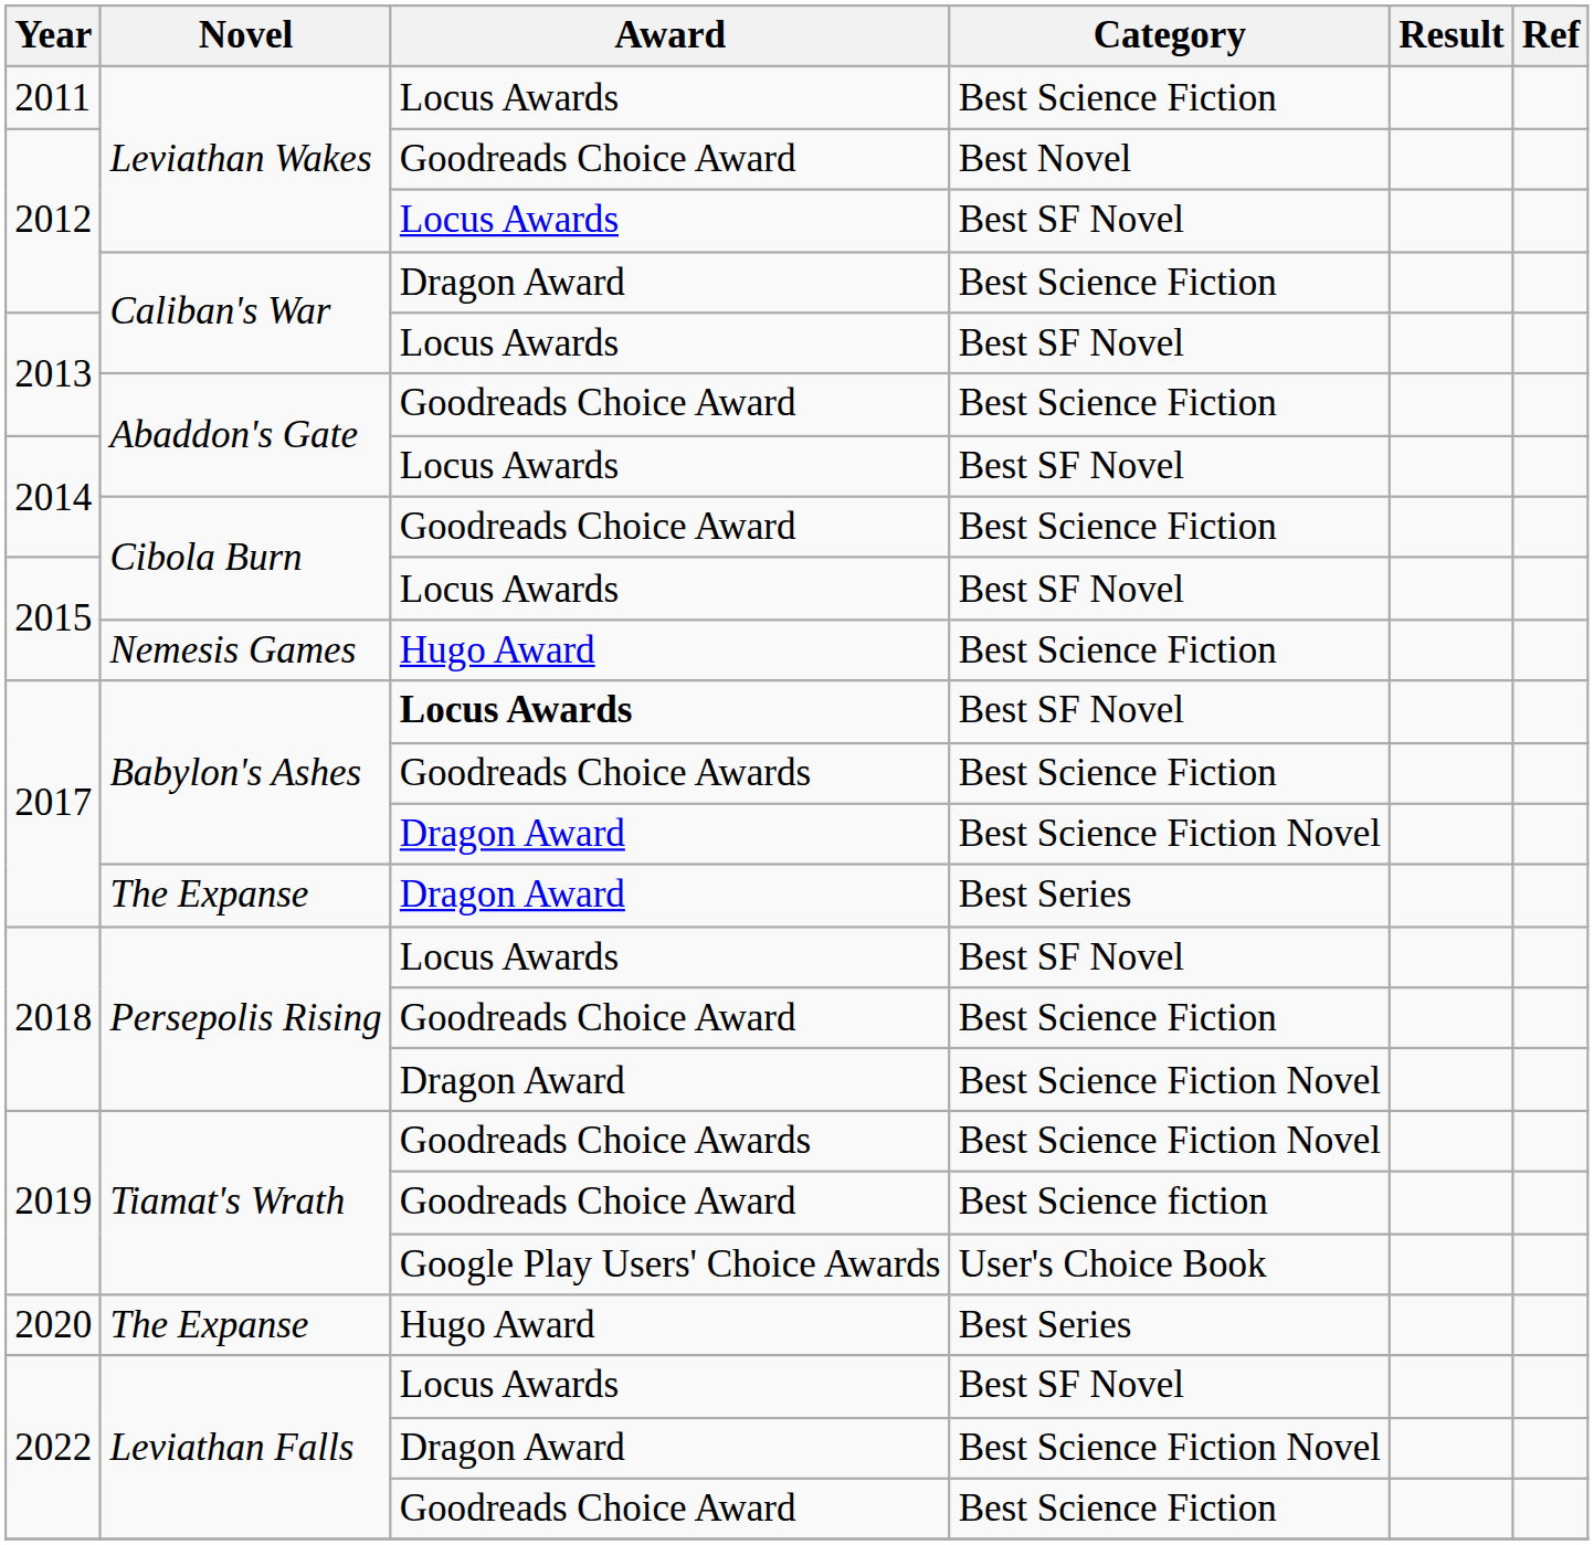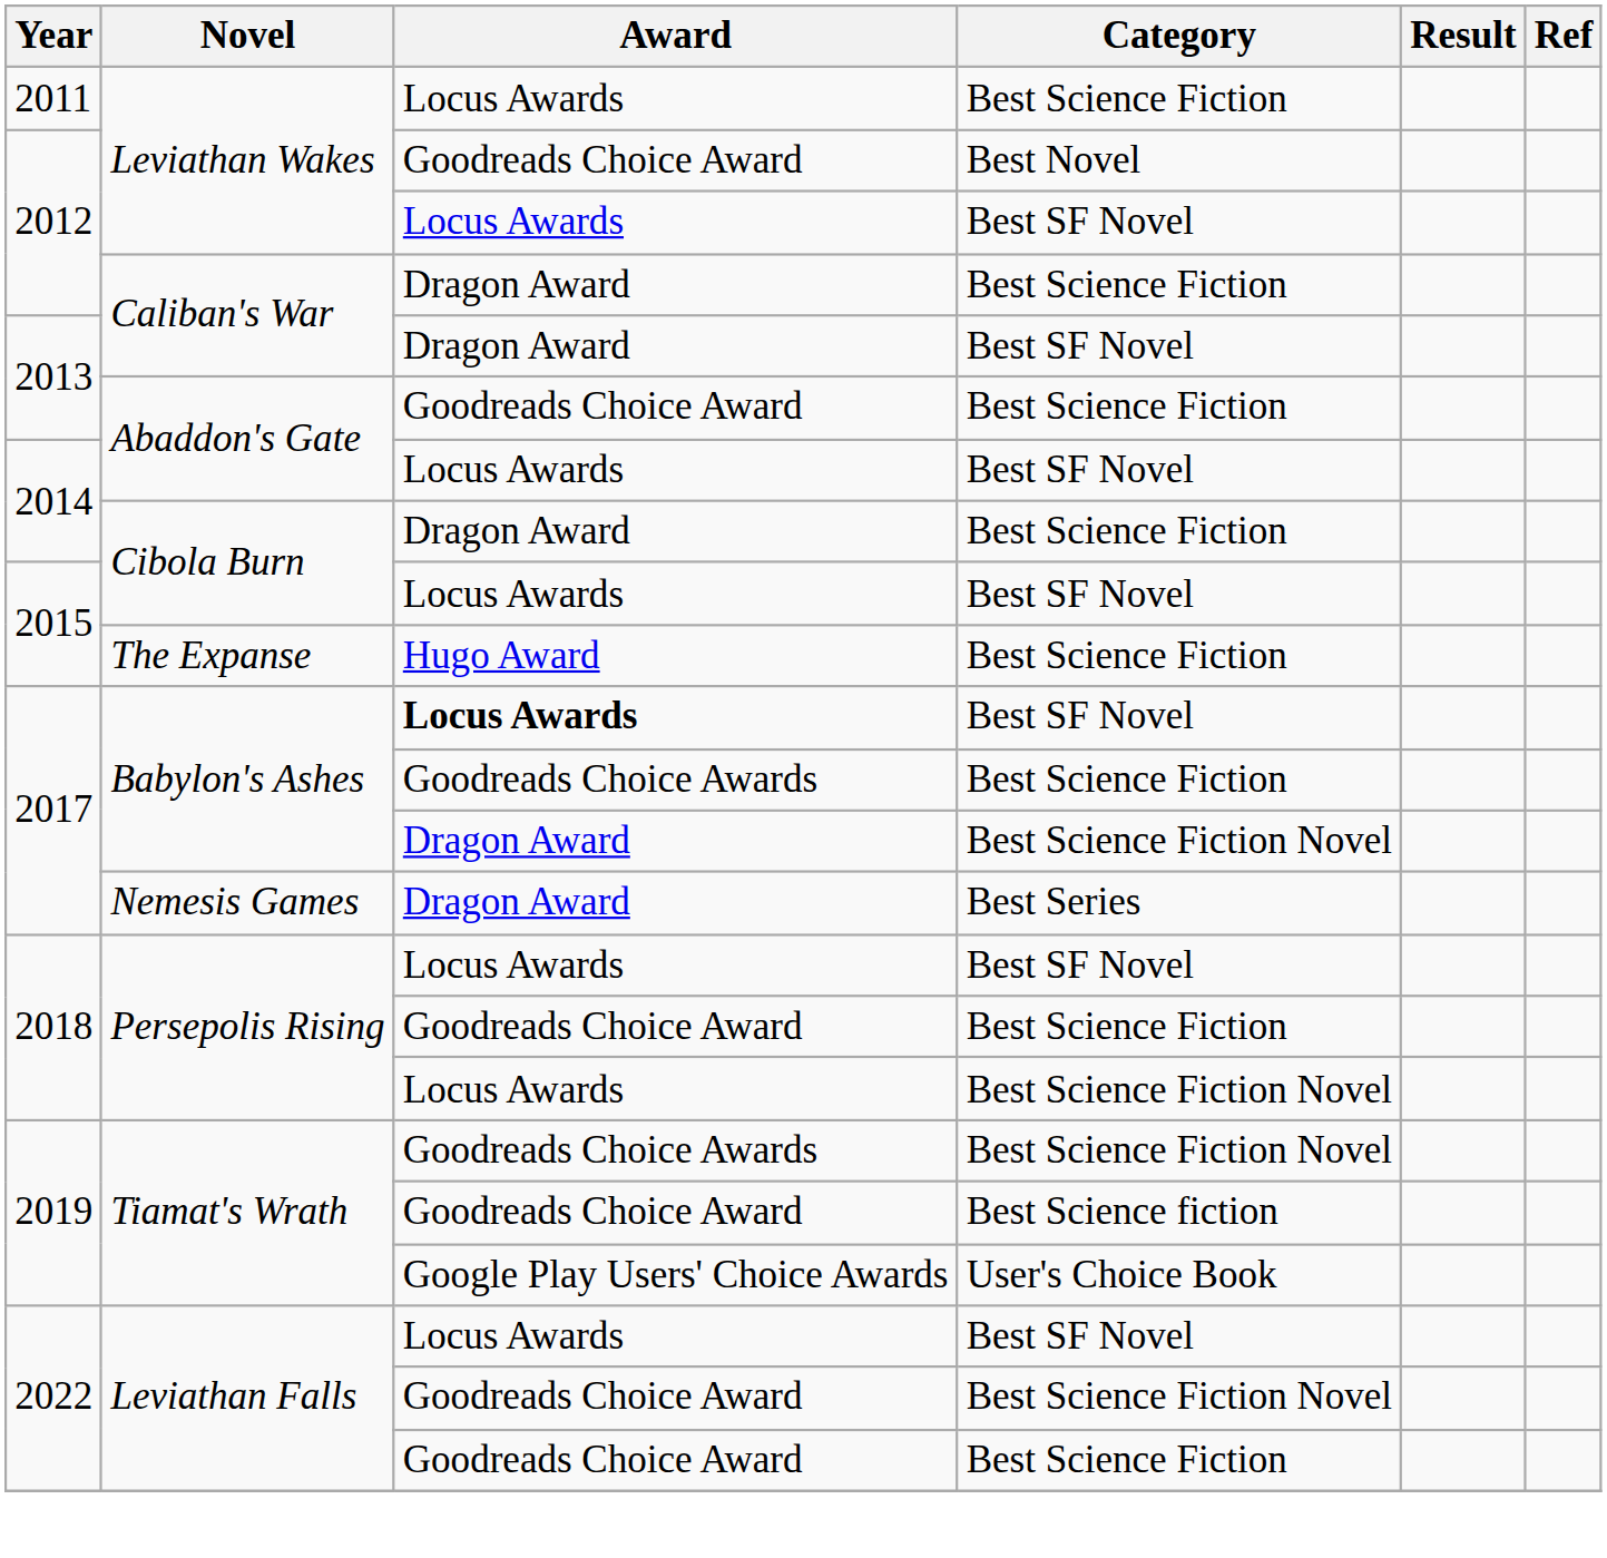 <table class="wikitable sortable">
 <tr>
 <th>Year</th>
 <th>Novel</th>
 <th>Award</th>
 <th>Category</th>
 <th>Result</th>
 <th>Ref</th>
 </tr>
 <tr>
 <td>2011</td>
 <td rowspan="3"><em>Leviathan Wakes</em></td>
 <td>Locus Awards</td>
 <td>Best Science Fiction</td>
 <td></td>
 <td></td>
 </tr>
 <tr>
 <td Rowspan="3">2012</td>
 <td>Goodreads Choice Award</td>
 <td>Best Novel</td>
 <td></td>
 <td></td>
 </tr>
 <tr>
 <td><a href='#'>Locus Awards</a></td>
 <td>Best SF Novel</td>
 <td></td>
 <td></td>
 </tr>
 <tr>
 <td rowspan="2"><em>Caliban's War</em></td>
 <td>Dragon  Award</td>
 <td>Best Science Fiction</td>
 <td></td>
 <td></td>
 </tr>
 <tr>
 <td rowspan="2">2013</td>
-<td>Locus Awards</td>
+<td>Dragon Award</td>
 <td>Best SF Novel</td>
 <td></td>
 <td></td>
 </tr>
 <tr>
 <td rowspan="2"><em>Abaddon's Gate</em></td>
 <td>Goodreads Choice Award</td>
 <td>Best Science Fiction</td>
 <td></td>
 <td></td>
 </tr>
 <tr>
 <td rowspan="2">2014</td>
 <td>Locus Awards</td>
 <td>Best SF Novel</td>
 <td></td>
 <td></td>
 </tr>
 <tr>
 <td rowspan="2"><em>Cibola Burn</em></td>
-<td>Goodreads Choice Award</td>
+<td>Dragon Award</td>
 <td>Best Science Fiction</td>
 <td></td>
 <td></td>
 </tr>
 <tr>
 <td rowspan="2">2015</td>
 <td>Locus Awards</td>
 <td>Best SF Novel</td>
 <td></td>
 <td></td>
 </tr>
 <tr>
-<td><em>Nemesis Games</em></td>
+<td><em>The Expanse</em></td>
 <td><a href='#'>Hugo Award</a></td>
 <td>Best Science Fiction</td>
 <td></td>
 <td></td>
 </tr>
 <tr>
 <td rowspan="4">2017</td>
 <td rowspan="3"><em>Babylon's Ashes</em></td>
 <td><strong>Locus Awards</strong></td>
 <td>Best SF Novel</td>
 <td></td>
 <td></td>
 </tr>
 <tr>
 <td>Goodreads Choice Awards</td>
 <td>Best Science Fiction</td>
 <td></td>
 <td></td>
 </tr>
 <tr>
 <td><a href='#'>Dragon Award</a></td>
 <td>Best Science Fiction Novel</td>
 <td></td>
 <td></td>
 </tr>
 <tr>
-<td><em>The Expanse</em></td>
+<td><em>Nemesis Games</em></td>
 <td><a href='#'>Dragon Award</a></td>
 <td>Best Series</td>
 <td></td>
 <td></td>
 </tr>
 <tr>
 <td rowspan="3">2018</td>
 <td rowspan="3"><em>Persepolis Rising</em></td>
 <td>Locus Awards</td>
 <td>Best SF Novel</td>
 <td></td>
 <td></td>
 </tr>
 <tr>
 <td>Goodreads Choice Award</td>
 <td>Best Science Fiction</td>
 <td></td>
 <td></td>
 </tr>
 <tr>
-<td>Dragon Award</td>
+<td>Locus Awards</td>
 <td>Best Science Fiction Novel</td>
 <td></td>
 <td></td>
 </tr>
 <tr>
 <td rowspan="3">2019</td>
 <td rowspan="3"><em>Tiamat's Wrath</em></td>
 <td>Goodreads Choice Awards</td>
 <td>Best Science Fiction Novel</td>
 <td></td>
 <td></td>
 </tr>
 <tr>
 <td>Goodreads Choice Award</td>
 <td>Best Science fiction</td>
 <td></td>
 <td></td>
 </tr>
 <tr>
 <td>Google Play Users' Choice Awards</td>
 <td>User's Choice Book</td>
 <td></td>
 <td></td>
 </tr>
 <tr>
-<td>2020</td>
-<td><em>The Expanse</em></td>
-<td>Hugo Award</td>
-<td>Best Series</td>
-<td></td>
-<td></td>
-</tr>
-<tr>
 <td rowspan="3">2022</td>
 <td rowspan="3"><em>Leviathan Falls</em></td>
 <td>Locus Awards</td>
 <td>Best SF Novel</td>
 <td></td>
 <td></td>
 </tr>
 <tr>
-<td>Dragon Award</td>
+<td>Goodreads Choice Award</td>
 <td>Best Science Fiction Novel</td>
 <td></td>
 <td></td>
 </tr>
 <tr>
 <td>Goodreads Choice Award</td>
 <td>Best Science Fiction</td>
 <td></td>
 <td></td>
 </tr>
 <tr>
 </tr>
 </table>
